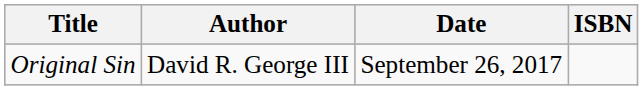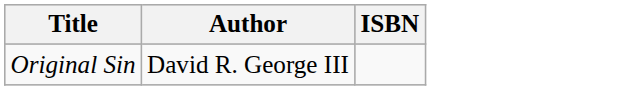 <table class="wikitable">
 <tr>
 <th>Title</th>
 <th>Author</th>
-<th>Date</th>
 <th>ISBN</th>
 </tr>
 <tr>
 <td><em>Original Sin</em></td>
 <td>David R. George III</td>
-<td>September 26, 2017</td>
 <td></td>
 </tr>
 </table>
